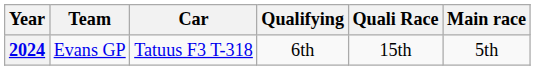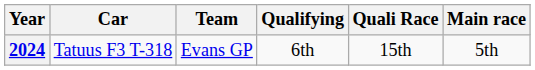 <table class="wikitable" style="text-align:center; font-size:90%">
 <tr>
 <th>Year</th>
+<th>Car</th>
 <th>Team</th>
-<th>Car</th>
 <th>Qualifying</th>
 <th>Quali Race</th>
 <th>Main race</th>
 </tr>
 <tr>
 <th><a href='#'>2024</a></th>
+<td align="left"><a href='#'>Tatuus F3 T-318</a></td>
 <td align="left"> <a href='#'>Evans GP</a></td>
-<td align="left"><a href='#'>Tatuus F3 T-318</a></td>
 <td>6th</td>
 <td>15th</td>
 <td>5th</td>
 </tr>
 </table>
